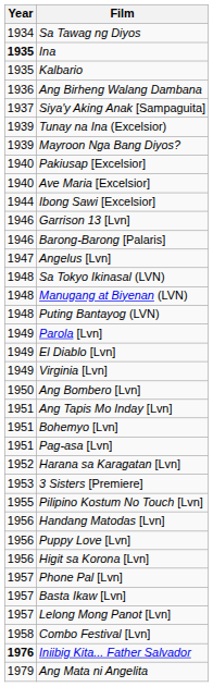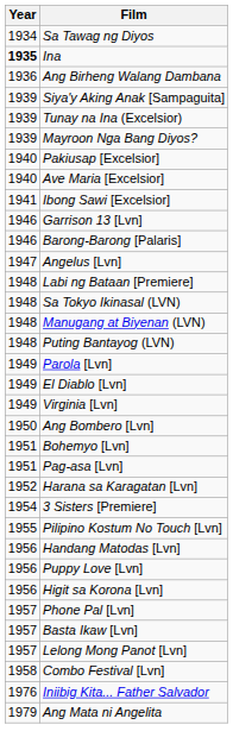 <table class="wikitable">
 <tr>
 <th>Year</th>
 <th>Film</th>
 </tr>
 <tr>
 <td>1934</td>
 <td><em>Sa Tawag ng Diyos</em></td>
 </tr>
 <tr>
 <td><strong>1935</strong></td>
 <td><em>Ina</em></td>
 </tr>
 <tr>
-<td>1935</td>
-<td><em>Kalbario</em></td>
-</tr>
-<tr>
 <td>1936</td>
 <td><em>Ang Birheng Walang Dambana</em></td>
 </tr>
 <tr>
-<td>1937</td>
+<td>1939</td>
 <td><em>Siya'y Aking Anak</em> [Sampaguita]</td>
 </tr>
 <tr>
 <td>1939</td>
 <td><em>Tunay na Ina</em> (Excelsior)</td>
 </tr>
 <tr>
 <td>1939</td>
 <td><em>Mayroon Nga Bang Diyos?</em></td>
 </tr>
 <tr>
 <td>1940</td>
 <td><em>Pakiusap</em> [Excelsior]</td>
 </tr>
 <tr>
 <td>1940</td>
 <td><em>Ave Maria</em> [Excelsior]</td>
 </tr>
 <tr>
-<td>1944</td>
+<td>1941</td>
 <td><em>Ibong Sawi</em> [Excelsior]</td>
 </tr>
 <tr>
 <td>1946</td>
 <td><em>Garrison 13</em> [Lvn]</td>
 </tr>
 <tr>
 <td>1946</td>
 <td><em>Barong-Barong</em> [Palaris]</td>
 </tr>
 <tr>
 <td>1947</td>
 <td><em>Angelus</em> [Lvn]</td>
+</tr>
+<tr>
+<td>1948</td>
+<td><em>Labi ng Bataan</em> [Premiere]</td>
 </tr>
 <tr>
 <td>1948</td>
 <td><em>Sa Tokyo Ikinasal</em> (LVN)</td>
 </tr>
 <tr>
 <td>1948</td>
 <td><em><a href='#'>Manugang at Biyenan</a></em> (LVN)</td>
 </tr>
 <tr>
 <td>1948</td>
 <td><em>Puting Bantayog</em> (LVN)</td>
 </tr>
 <tr>
 <td>1949</td>
 <td><em><a href='#'>Parola</a></em> [Lvn]</td>
 </tr>
 <tr>
 <td>1949</td>
 <td><em>El Diablo</em> [Lvn]</td>
 </tr>
 <tr>
 <td>1949</td>
 <td><em>Virginia</em> [Lvn]</td>
 </tr>
 <tr>
 <td>1950</td>
 <td><em>Ang Bombero</em> [Lvn]</td>
 </tr>
 <tr>
 <td>1951</td>
-<td><em>Ang Tapis Mo Inday</em> [Lvn]</td>
-</tr>
-<tr>
-<td>1951</td>
 <td><em>Bohemyo</em> [Lvn]</td>
 </tr>
 <tr>
 <td>1951</td>
 <td><em>Pag-asa</em> [Lvn]</td>
 </tr>
 <tr>
 <td>1952</td>
 <td><em>Harana sa Karagatan</em> [Lvn]</td>
 </tr>
 <tr>
-<td>1953</td>
+<td>1954</td>
 <td><em>3 Sisters</em> [Premiere]</td>
 </tr>
 <tr>
 <td>1955</td>
 <td><em>Pilipino Kostum No Touch</em> [Lvn]</td>
 </tr>
 <tr>
 <td>1956</td>
 <td><em>Handang Matodas</em> [Lvn]</td>
 </tr>
 <tr>
 <td>1956</td>
 <td><em>Puppy Love</em> [Lvn]</td>
 </tr>
 <tr>
 <td>1956</td>
 <td><em>Higit sa Korona</em> [Lvn]</td>
 </tr>
 <tr>
 <td>1957</td>
 <td><em>Phone Pal</em> [Lvn]</td>
 </tr>
 <tr>
 <td>1957</td>
 <td><em>Basta Ikaw</em> [Lvn]</td>
 </tr>
 <tr>
 <td>1957</td>
 <td><em>Lelong Mong Panot</em> [Lvn]</td>
 </tr>
 <tr>
 <td>1958</td>
 <td><em>Combo Festival</em> [Lvn]</td>
 </tr>
 <tr>
-<td><strong>1976</strong></td>
+<td>1976</td>
 <td><em><a href='#'>Iniibig Kita... Father Salvador</a></em></td>
 </tr>
 <tr>
 <td>1979</td>
 <td><em>Ang Mata ni Angelita</em></td>
 </tr>
 </table>
